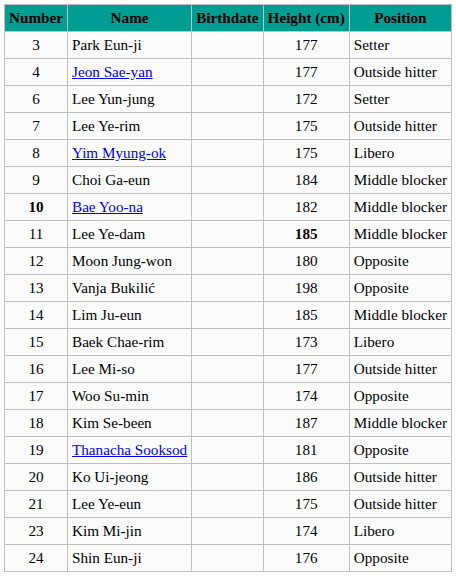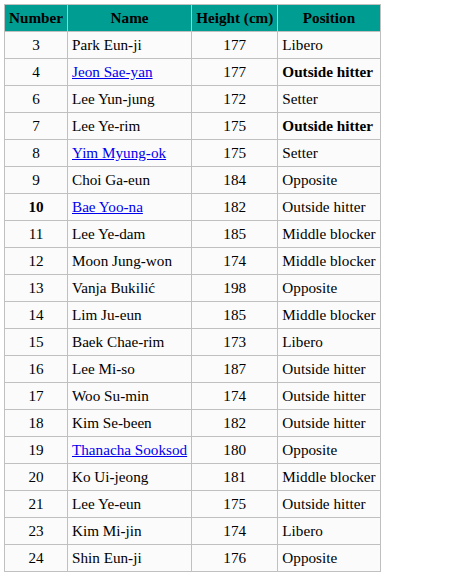 <table border="1" cellpadding="4" cellspacing="0" style="font-size: 95%; background: #fbfbfb; border: 1px silver solid; border-collapse: collapse; text-align:center;">
 <tr bgcolor=009D92>
 <th><span>Number</span></th>
 <th><span>Name</span></th>
-<th><span>Birthdate</span></th>
 <th><span>Height (cm)</span></th>
 <th><span>Position</span></th>
 </tr>
 <tr>
 <td>3</td>
 <td align=left> Park Eun-ji</td>
-<td align=right></td>
 <td>177</td>
-<td align=left>Setter</td>
+<td align=left>Libero</td>
 </tr>
 <tr>
 <td>4</td>
 <td align=left> <a href='#'>Jeon Sae-yan</a></td>
-<td align=right></td>
 <td>177</td>
-<td align=left>Outside hitter</td>
+<td align=left><strong>Outside hitter</strong></td>
 </tr>
 <tr>
 <td>6</td>
 <td align=left> Lee Yun-jung</td>
-<td align=right></td>
 <td>172</td>
 <td align=left>Setter</td>
 </tr>
 <tr>
 <td>7</td>
 <td align=left> Lee Ye-rim</td>
-<td align=right></td>
 <td>175</td>
-<td align=left>Outside hitter</td>
+<td align=left><strong>Outside hitter</strong></td>
 </tr>
 <tr>
 <td>8</td>
 <td align=left> <a href='#'>Yim Myung-ok</a></td>
-<td align=right></td>
 <td>175</td>
-<td align=left>Libero</td>
+<td align=left>Setter</td>
 </tr>
 <tr>
 <td>9</td>
 <td align=left> Choi Ga-eun</td>
-<td align=right></td>
 <td>184</td>
-<td align=left>Middle blocker</td>
+<td align=left>Opposite</td>
 </tr>
 <tr>
 <td><strong>10</strong></td>
 <td align=left> <a href='#'>Bae Yoo-na</a></td>
-<td align=right></td>
 <td>182</td>
-<td align=left>Middle blocker</td>
+<td align=left>Outside hitter</td>
 </tr>
 <tr>
 <td>11</td>
 <td align=left> Lee Ye-dam</td>
-<td align=right></td>
-<td><strong>185</strong></td>
+<td>185</td>
 <td align=left>Middle blocker</td>
 </tr>
 <tr>
 <td>12</td>
 <td align=left> Moon Jung-won</td>
-<td align=right></td>
-<td>180</td>
-<td align=left>Opposite</td>
+<td>174</td>
+<td align=left>Middle blocker</td>
 </tr>
 <tr>
 <td>13</td>
 <td align=left> Vanja Bukilić</td>
-<td align=right></td>
 <td>198</td>
 <td align=left>Opposite</td>
 </tr>
 <tr>
 <td>14</td>
 <td align=left> Lim Ju-eun</td>
-<td align=right></td>
 <td>185</td>
 <td align=left>Middle blocker</td>
 </tr>
 <tr>
 <td>15</td>
 <td align=left> Baek Chae-rim</td>
-<td align=right></td>
 <td>173</td>
 <td align=left>Libero</td>
 </tr>
 <tr>
 <td>16</td>
 <td align=left> Lee Mi-so</td>
-<td align=right></td>
-<td>177</td>
+<td>187</td>
 <td align=left>Outside hitter</td>
 </tr>
 <tr>
 <td>17</td>
 <td align=left> Woo Su-min</td>
-<td align=right></td>
 <td>174</td>
-<td align=left>Opposite</td>
+<td align=left>Outside hitter</td>
 </tr>
 <tr>
 <td>18</td>
 <td align=left> Kim Se-been</td>
-<td align=right></td>
-<td>187</td>
-<td align=left>Middle blocker</td>
+<td>182</td>
+<td align=left>Outside hitter</td>
 </tr>
 <tr>
 <td>19</td>
 <td align=left> <a href='#'>Thanacha Sooksod</a></td>
-<td align=right></td>
-<td>181</td>
+<td>180</td>
 <td align=left>Opposite</td>
 </tr>
 <tr>
 <td>20</td>
 <td align=left> Ko Ui-jeong</td>
-<td align=right></td>
-<td>186</td>
-<td align=left>Outside hitter</td>
+<td>181</td>
+<td align=left>Middle blocker</td>
 </tr>
 <tr>
 <td>21</td>
 <td align=left> Lee Ye-eun</td>
-<td align=right></td>
 <td>175</td>
 <td align=left>Outside hitter</td>
 </tr>
 <tr>
 <td>23</td>
 <td align=left> Kim Mi-jin</td>
-<td align=right></td>
 <td>174</td>
 <td align=left>Libero</td>
 </tr>
 <tr>
 <td>24</td>
 <td align=left> Shin Eun-ji</td>
-<td align=right></td>
 <td>176</td>
 <td align=left>Opposite</td>
 </tr>
 </table>
